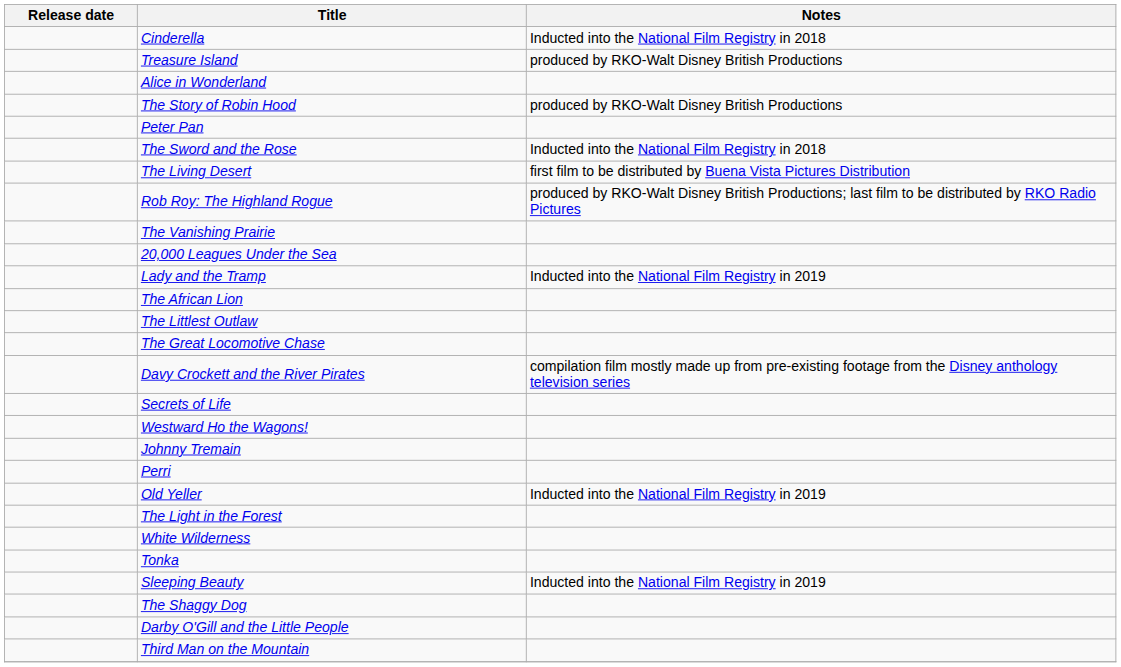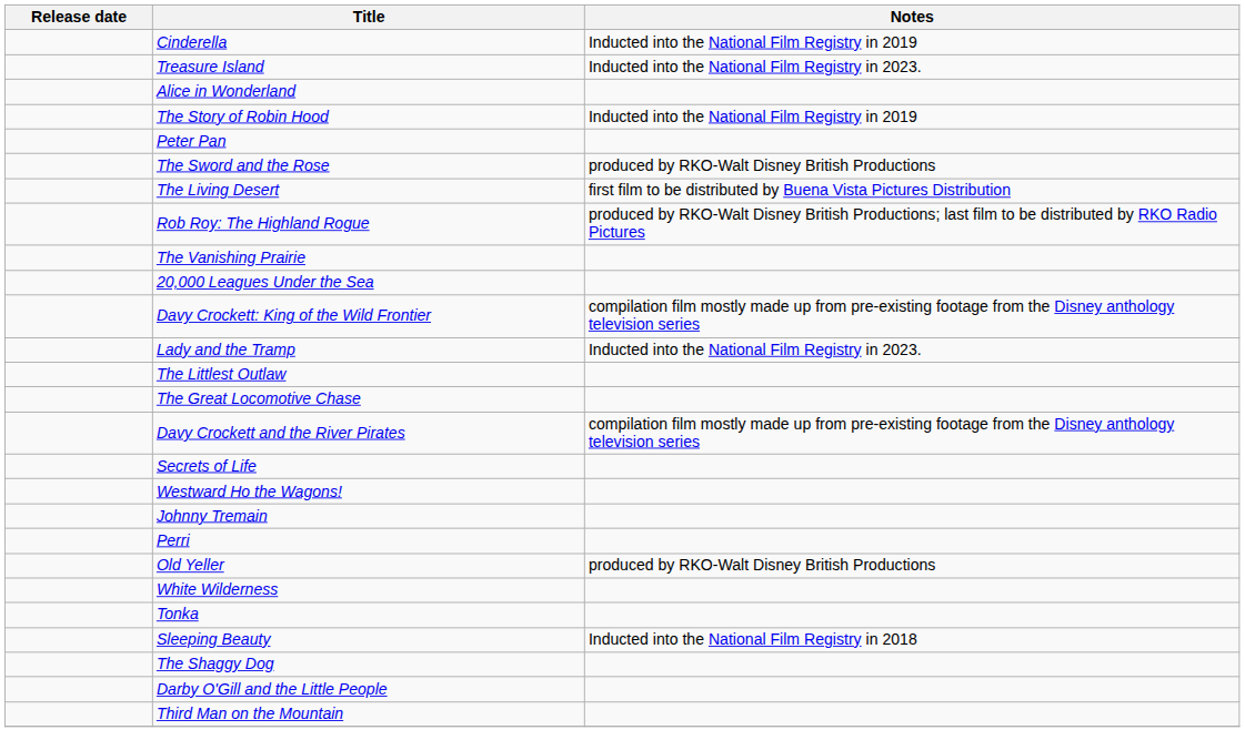 <table class="wikitable sortable" style="width:100%;">
 <tr>
 <th style="width:9em;">Release date</th>
 <th style="width:35%;">Title</th>
 <th>Notes</th>
 </tr>
 <tr>
 <td></td>
 <td><em><a href='#'>Cinderella</a></em></td>
-<td>Inducted into the <a href='#'>National Film Registry</a> in 2018</td>
+<td>Inducted into the <a href='#'>National Film Registry</a> in 2019</td>
 </tr>
 <tr>
 <td></td>
 <td><em><a href='#'>Treasure Island</a></em></td>
-<td>produced by RKO-Walt Disney British Productions</td>
+<td>Inducted into the <a href='#'>National Film Registry</a> in 2023.</td>
 </tr>
 <tr>
 <td></td>
 <td><em><a href='#'>Alice in Wonderland</a></em></td>
 <td></td>
 </tr>
 <tr>
 <td></td>
 <td><em><a href='#'>The Story of Robin Hood</a></em></td>
-<td>produced by RKO-Walt Disney British Productions</td>
+<td>Inducted into the <a href='#'>National Film Registry</a> in 2019</td>
 </tr>
 <tr>
 <td></td>
 <td><em><a href='#'>Peter Pan</a></em></td>
 <td></td>
 </tr>
 <tr>
 <td></td>
 <td><em><a href='#'>The Sword and the Rose</a></em></td>
-<td>Inducted into the <a href='#'>National Film Registry</a> in 2018</td>
+<td>produced by RKO-Walt Disney British Productions</td>
 </tr>
 <tr>
 <td></td>
 <td><em><a href='#'>The Living Desert</a></em></td>
 <td>first film to be distributed by <a href='#'>Buena Vista Pictures Distribution</a></td>
 </tr>
 <tr>
 <td></td>
 <td><em><a href='#'>Rob Roy: The Highland Rogue</a></em></td>
 <td>produced by RKO-Walt Disney British Productions; last film to be distributed by <a href='#'>RKO Radio Pictures</a></td>
 </tr>
 <tr>
 <td></td>
 <td><em><a href='#'>The Vanishing Prairie</a></em></td>
 <td></td>
 </tr>
 <tr>
 <td></td>
 <td><em><a href='#'>20,000 Leagues Under the Sea</a></em></td>
 <td></td>
 </tr>
 <tr>
 <td></td>
-<td><em><a href='#'>Lady and the Tramp</a></em></td>
-<td>Inducted into the <a href='#'>National Film Registry</a> in 2019</td>
+<td><em><a href='#'>Davy Crockett: King of the Wild Frontier</a></em></td>
+<td>compilation film mostly made up from pre-existing footage from the <a href='#'>Disney anthology television series</a></td>
 </tr>
 <tr>
 <td></td>
-<td><em><a href='#'>The African Lion</a></em></td>
-<td></td>
+<td><em><a href='#'>Lady and the Tramp</a></em></td>
+<td>Inducted into the <a href='#'>National Film Registry</a> in 2023.</td>
 </tr>
 <tr>
 <td></td>
 <td><em><a href='#'>The Littlest Outlaw</a></em></td>
 <td></td>
 </tr>
 <tr>
 <td></td>
 <td><em><a href='#'>The Great Locomotive Chase</a></em></td>
 <td></td>
 </tr>
 <tr>
 <td></td>
 <td><em><a href='#'>Davy Crockett and the River Pirates</a></em></td>
 <td>compilation film mostly made up from pre-existing footage from the <a href='#'>Disney anthology television series</a></td>
 </tr>
 <tr>
 <td></td>
 <td><em><a href='#'>Secrets of Life</a></em></td>
 <td></td>
 </tr>
 <tr>
 <td></td>
 <td><em><a href='#'>Westward Ho the Wagons!</a></em></td>
 <td></td>
 </tr>
 <tr>
 <td></td>
 <td><em><a href='#'>Johnny Tremain</a></em></td>
 <td></td>
 </tr>
 <tr>
 <td></td>
 <td><em><a href='#'>Perri</a></em></td>
 <td></td>
 </tr>
 <tr>
 <td></td>
 <td><em><a href='#'>Old Yeller</a></em></td>
-<td>Inducted into the <a href='#'>National Film Registry</a> in 2019</td>
-</tr>
-<tr>
-<td></td>
-<td><em><a href='#'>The Light in the Forest</a></em></td>
-<td></td>
+<td>produced by RKO-Walt Disney British Productions</td>
 </tr>
 <tr>
 <td></td>
 <td><em><a href='#'>White Wilderness</a></em></td>
 <td></td>
 </tr>
 <tr>
 <td></td>
 <td><em><a href='#'>Tonka</a></em></td>
 <td></td>
 </tr>
 <tr>
 <td></td>
 <td><em><a href='#'>Sleeping Beauty</a></em></td>
-<td>Inducted into the <a href='#'>National Film Registry</a> in 2019</td>
+<td>Inducted into the <a href='#'>National Film Registry</a> in 2018</td>
 </tr>
 <tr>
 <td></td>
 <td><em><a href='#'>The Shaggy Dog</a></em></td>
 <td></td>
 </tr>
 <tr>
 <td></td>
 <td><em><a href='#'>Darby O'Gill and the Little People</a></em></td>
 <td></td>
 </tr>
 <tr>
 <td></td>
 <td><em><a href='#'>Third Man on the Mountain</a></em></td>
 <td></td>
 </tr>
 <tr>
 </tr>
 </table>
